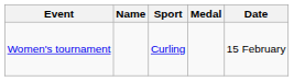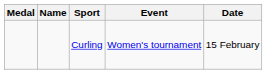 <table class="wikitable sortable" style="font-size:90%">
 <tr>
-<th>Event</th>
+<th>Medal</th>
 <th>Name</th>
 <th>Sport</th>
-<th>Medal</th>
+<th>Event</th>
 <th>Date</th>
 </tr>
 <tr>
-<td><a href='#'>Women's tournament</a></td>
+<td></td>
 <td> <br>  <br>  <br>  <br> </td>
 <td><a href='#'>Curling</a></td>
-<td></td>
+<td><a href='#'>Women's tournament</a></td>
 <td>15 February</td>
 </tr>
 </table>
